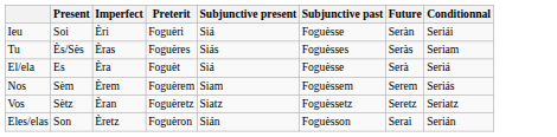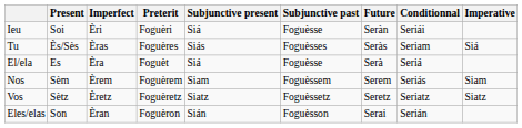 <table class = "wikitable">
 <tr>
 <th></th>
 <th>Present</th>
 <th>Imperfect</th>
 <th>Preterit</th>
 <th>Subjunctive present</th>
 <th>Subjunctive past</th>
 <th>Future</th>
 <th>Conditionnal</th>
+<th>Imperative</th>
 </tr>
 <tr>
 <td>Ieu</td>
 <td>Soi</td>
 <td>Èri</td>
 <td>Foguèri</td>
 <td>Siá</td>
 <td>Foguèsse</td>
 <td>Seràn</td>
 <td>Seriái</td>
+<td></td>
 </tr>
 <tr>
 <td>Tu</td>
 <td>Ès/Sès</td>
 <td>Èras</td>
 <td>Foguères</td>
 <td>Siás</td>
 <td>Foguèsses</td>
 <td>Seràs</td>
 <td>Seriam</td>
+<td>Siá</td>
 </tr>
 <tr>
 <td>El/ela</td>
 <td>Es</td>
 <td>Èra</td>
 <td>Foguèt</td>
 <td>Siá</td>
 <td>Foguèsse</td>
 <td>Serà</td>
 <td>Seriá</td>
+<td></td>
 </tr>
 <tr>
 <td>Nos</td>
 <td>Sèm</td>
 <td>Èrem</td>
 <td>Foguèrem</td>
 <td>Siam</td>
 <td>Foguèssem</td>
 <td>Serem</td>
 <td>Seriás</td>
+<td>Siam</td>
 </tr>
 <tr>
 <td>Vos</td>
 <td>Sètz</td>
-<td>Èran</td>
+<td>Èretz</td>
 <td>Foguèretz</td>
 <td>Siatz</td>
 <td>Foguèssetz</td>
 <td>Seretz</td>
 <td>Seriatz</td>
+<td>Siatz</td>
 </tr>
 <tr>
 <td>Eles/elas</td>
 <td>Son</td>
-<td>Èretz</td>
+<td>Èran</td>
 <td>Foguèron</td>
 <td>Sián</td>
 <td>Foguèsson</td>
 <td>Serai</td>
 <td>Serián</td>
+<td></td>
 </tr>
 </table>
